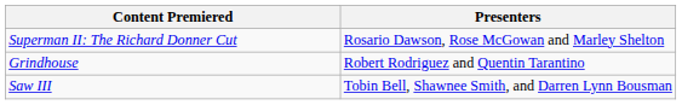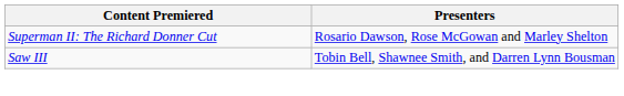 <table class="wikitable sortable">
 <tr>
 <th scope="col" style="width:50%">Content Premiered</th>
 <th scope="col" style="width:50%">Presenters</th>
 </tr>
 <tr>
 <td><em><a href='#'>Superman II: The Richard Donner Cut</a></em></td>
 <td><a href='#'>Rosario Dawson</a>, <a href='#'>Rose McGowan</a> and <a href='#'>Marley Shelton</a></td>
 </tr>
 <tr>
-<td><em><a href='#'>Grindhouse</a></em></td>
-<td><a href='#'>Robert Rodriguez</a> and <a href='#'>Quentin Tarantino</a></td>
-</tr>
-<tr>
 <td><em><a href='#'>Saw III</a></em></td>
 <td><a href='#'>Tobin Bell</a>, <a href='#'>Shawnee Smith</a>, and <a href='#'>Darren Lynn Bousman</a></td>
 </tr>
 </table>
